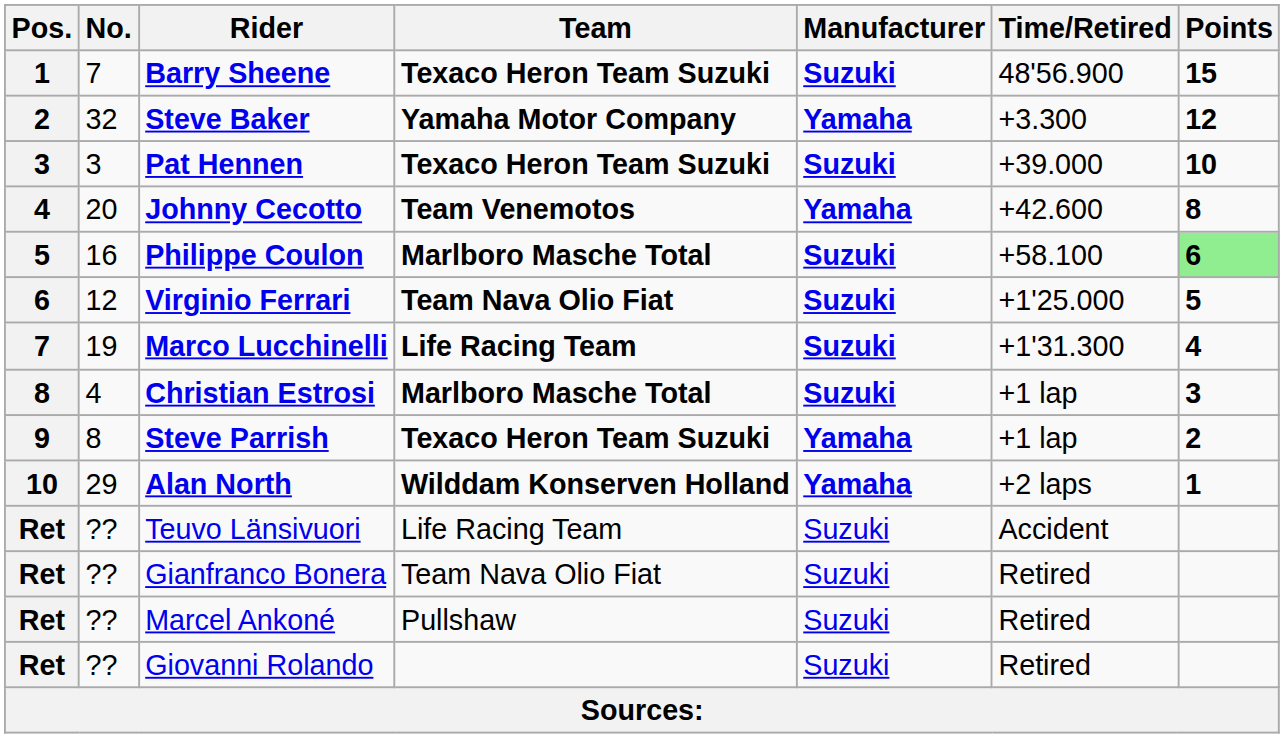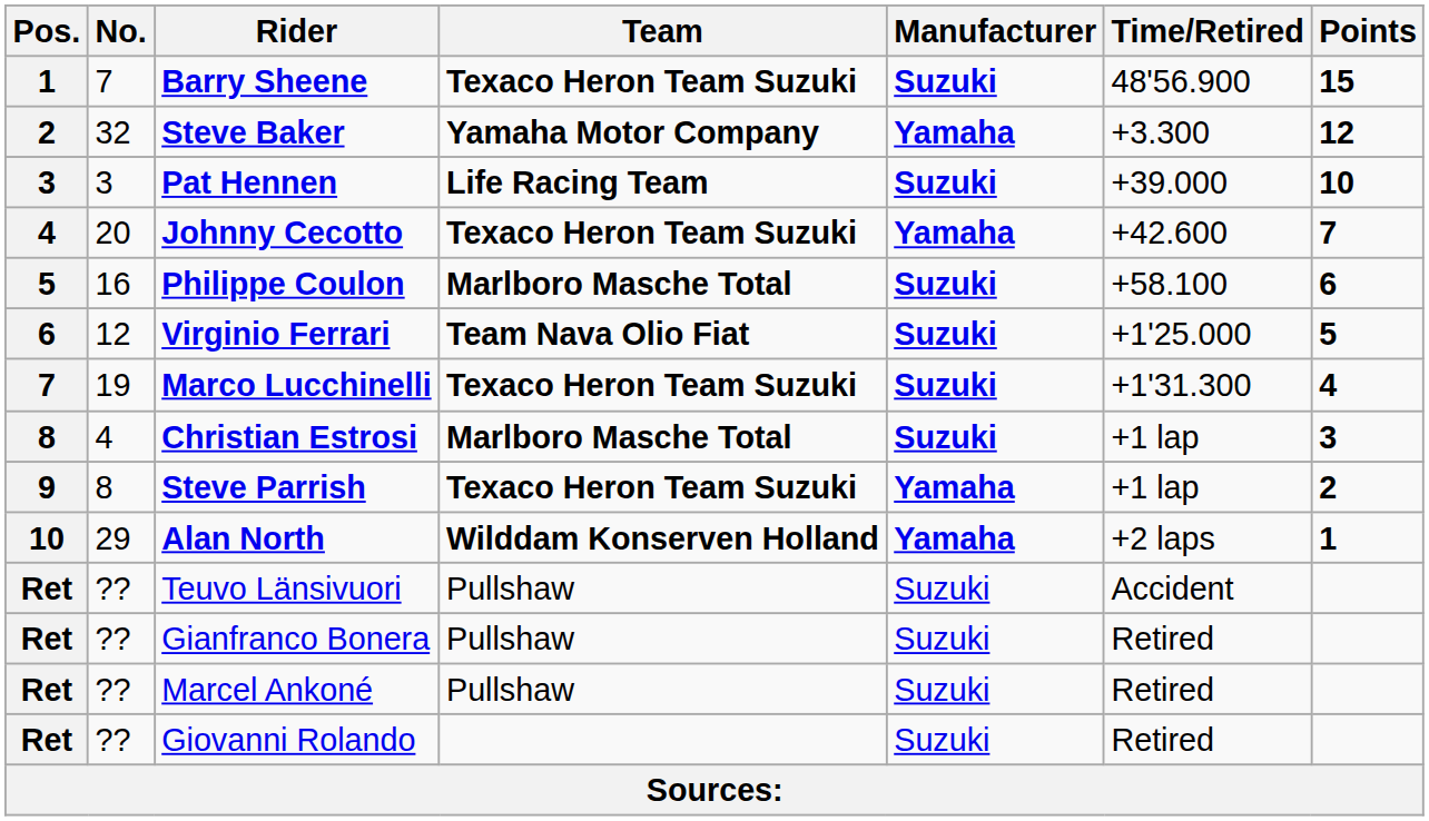 <table class="wikitable" style="font-size: 95%;">
 <tr>
 <th>Pos.</th>
 <th>No.</th>
 <th>Rider</th>
 <th>Team</th>
 <th>Manufacturer</th>
 <th>Time/Retired</th>
 <th>Points</th>
 </tr>
 <tr>
 <th>1</th>
 <td>7</td>
 <td> <strong><a href='#'>Barry Sheene</a></strong></td>
 <td><strong>Texaco Heron Team Suzuki</strong></td>
 <td><strong><a href='#'>Suzuki</a></strong></td>
 <td>48'56.900</td>
 <td><strong>15</strong></td>
 </tr>
 <tr>
 <th>2</th>
 <td>32</td>
 <td> <strong><a href='#'>Steve Baker</a></strong></td>
 <td><strong>Yamaha Motor Company</strong></td>
 <td><strong><a href='#'>Yamaha</a></strong></td>
 <td>+3.300</td>
 <td><strong>12</strong></td>
 </tr>
 <tr>
 <th>3</th>
 <td>3</td>
 <td> <strong><a href='#'>Pat Hennen</a></strong></td>
-<td><strong>Texaco Heron Team Suzuki</strong></td>
+<td><strong>Life Racing Team</strong></td>
 <td><strong><a href='#'>Suzuki</a></strong></td>
 <td>+39.000</td>
 <td><strong>10</strong></td>
 </tr>
 <tr>
 <th>4</th>
 <td>20</td>
 <td> <strong><a href='#'>Johnny Cecotto</a></strong></td>
-<td><strong>Team Venemotos</strong></td>
+<td><strong>Texaco Heron Team Suzuki</strong></td>
 <td><strong><a href='#'>Yamaha</a></strong></td>
 <td>+42.600</td>
-<td><strong>8</strong></td>
+<td><strong>7</strong></td>
 </tr>
 <tr>
 <th>5</th>
 <td>16</td>
 <td> <strong><a href='#'>Philippe Coulon</a></strong></td>
 <td><strong>Marlboro Masche Total</strong></td>
 <td><strong><a href='#'>Suzuki</a></strong></td>
 <td>+58.100</td>
-<td style="background: lightgreen;"><strong>6</strong></td>
+<td><strong>6</strong></td>
 </tr>
 <tr>
 <th>6</th>
 <td>12</td>
 <td> <strong><a href='#'>Virginio Ferrari</a></strong></td>
 <td><strong>Team Nava Olio Fiat</strong></td>
 <td><strong><a href='#'>Suzuki</a></strong></td>
 <td>+1'25.000</td>
 <td><strong>5</strong></td>
 </tr>
 <tr>
 <th>7</th>
 <td>19</td>
 <td> <strong><a href='#'>Marco Lucchinelli</a></strong></td>
-<td><strong>Life Racing Team</strong></td>
+<td><strong>Texaco Heron Team Suzuki</strong></td>
 <td><strong><a href='#'>Suzuki</a></strong></td>
 <td>+1'31.300</td>
 <td><strong>4</strong></td>
 </tr>
 <tr>
 <th>8</th>
 <td>4</td>
 <td> <strong><a href='#'>Christian Estrosi</a></strong></td>
 <td><strong>Marlboro Masche Total</strong></td>
 <td><strong><a href='#'>Suzuki</a></strong></td>
 <td>+1 lap</td>
 <td><strong>3</strong></td>
 </tr>
 <tr>
 <th>9</th>
 <td>8</td>
 <td> <strong><a href='#'>Steve Parrish</a></strong></td>
 <td><strong>Texaco Heron Team Suzuki</strong></td>
 <td><strong><a href='#'>Yamaha</a></strong></td>
 <td>+1 lap</td>
 <td><strong>2</strong></td>
 </tr>
 <tr>
 <th>10</th>
 <td>29</td>
 <td> <strong><a href='#'>Alan North</a></strong></td>
 <td><strong>Wilddam Konserven Holland</strong></td>
 <td><strong><a href='#'>Yamaha</a></strong></td>
 <td>+2 laps</td>
 <td><strong>1</strong></td>
 </tr>
 <tr>
 <th>Ret</th>
 <td>??</td>
 <td> <a href='#'>Teuvo Länsivuori</a></td>
-<td>Life Racing Team</td>
+<td>Pullshaw</td>
 <td><a href='#'>Suzuki</a></td>
 <td>Accident</td>
 <td></td>
 </tr>
 <tr>
 <th>Ret</th>
 <td>??</td>
 <td> <a href='#'>Gianfranco Bonera</a></td>
-<td>Team Nava Olio Fiat</td>
+<td>Pullshaw</td>
 <td><a href='#'>Suzuki</a></td>
 <td>Retired</td>
 <td></td>
 </tr>
 <tr>
 <th>Ret</th>
 <td>??</td>
 <td> <a href='#'>Marcel Ankoné</a></td>
 <td>Pullshaw</td>
 <td><a href='#'>Suzuki</a></td>
 <td>Retired</td>
 <td></td>
 </tr>
 <tr>
 <th>Ret</th>
 <td>??</td>
 <td> <a href='#'>Giovanni Rolando</a></td>
 <td></td>
 <td><a href='#'>Suzuki</a></td>
 <td>Retired</td>
 <td></td>
 </tr>
 <tr>
 <th colspan=9>Sources: </th>
 </tr>
 </table>
